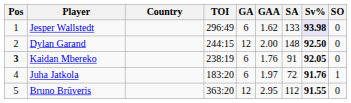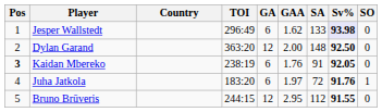 <table class="wikitable sortable" style="text-align: center;">
 <tr>
 <th width=30>Pos</th>
 <th width=150>Player</th>
 <th width=120>Country</th>
 <th width=20>TOI</th>
 <th width=20>GA</th>
 <th width=20>GAA</th>
 <th width=20>SA</th>
 <th width=20>Sv%</th>
 <th width=20>SO</th>
 </tr>
 <tr>
 <td>1</td>
 <td align=left><a href='#'>Jesper Wallstedt</a></td>
 <td align=left></td>
 <td>296:49</td>
 <td>6</td>
 <td>1.62</td>
 <td>133</td>
 <td style="background: lavender;"><strong>93.98</strong></td>
 <td>0</td>
 </tr>
 <tr>
 <td>2</td>
 <td align=left><a href='#'>Dylan Garand</a></td>
 <td align=left></td>
-<td>244:15</td>
+<td>363:20</td>
 <td>12</td>
 <td>2.00</td>
 <td>148</td>
 <td><strong>92.50</strong></td>
 <td>0</td>
 </tr>
 <tr>
 <td><strong>3</strong></td>
 <td align=left><a href='#'>Kaidan Mbereko</a></td>
 <td align="left"></td>
 <td>238:19</td>
 <td>6</td>
 <td>1.76</td>
 <td>91</td>
 <td><strong>92.05</strong></td>
 <td>0</td>
 </tr>
 <tr>
 <td>4</td>
 <td align=left><a href='#'>Juha Jatkola</a></td>
 <td align="left"></td>
 <td>183:20</td>
 <td>6</td>
 <td>1.97</td>
 <td>72</td>
 <td><strong>91.76</strong></td>
 <td>1</td>
 </tr>
 <tr>
 <td>5</td>
 <td align=left><a href='#'>Bruno Brūveris</a></td>
 <td align="left"></td>
-<td>363:20</td>
+<td>244:15</td>
 <td>12</td>
 <td>2.95</td>
 <td>112</td>
 <td><strong>91.55</strong></td>
 <td>0</td>
 </tr>
 </table>
